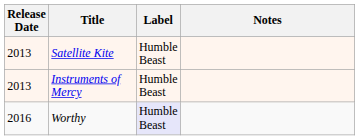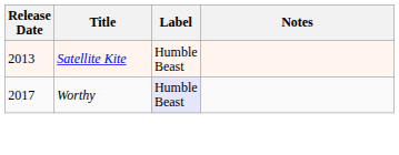 <table class="wikitable" width="75%" style="margin-left:1em">
 <tr>
 <th width="10%">Release Date</th>
 <th width="25%">Title</th>
 <th width="10%">Label</th>
 <th>Notes</th>
 </tr>
 <tr style="background:seashell">
 <td>2013</td>
 <td><em><a href='#'>Satellite Kite</a></em></td>
 <td>Humble Beast</td>
 <td></td>
 </tr>
-<tr style="background:seashell">
-<td>2013</td>
-<td><em><a href='#'>Instruments of Mercy</a></em></td>
-<td>Humble Beast</td>
-<td></td>
-</tr>
 <tr>
-<td>2016</td>
+<td>2017</td>
 <td><em>Worthy</em></td>
 <td style="background: lavender;">Humble Beast</td>
 <td></td>
 </tr>
 </table>
